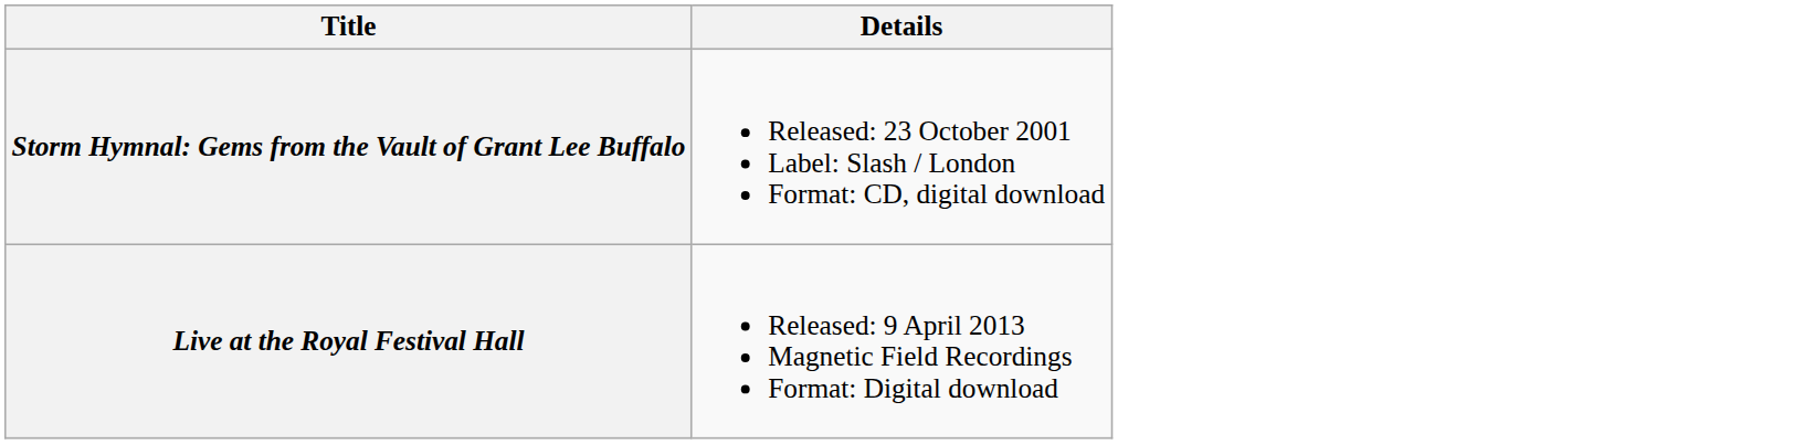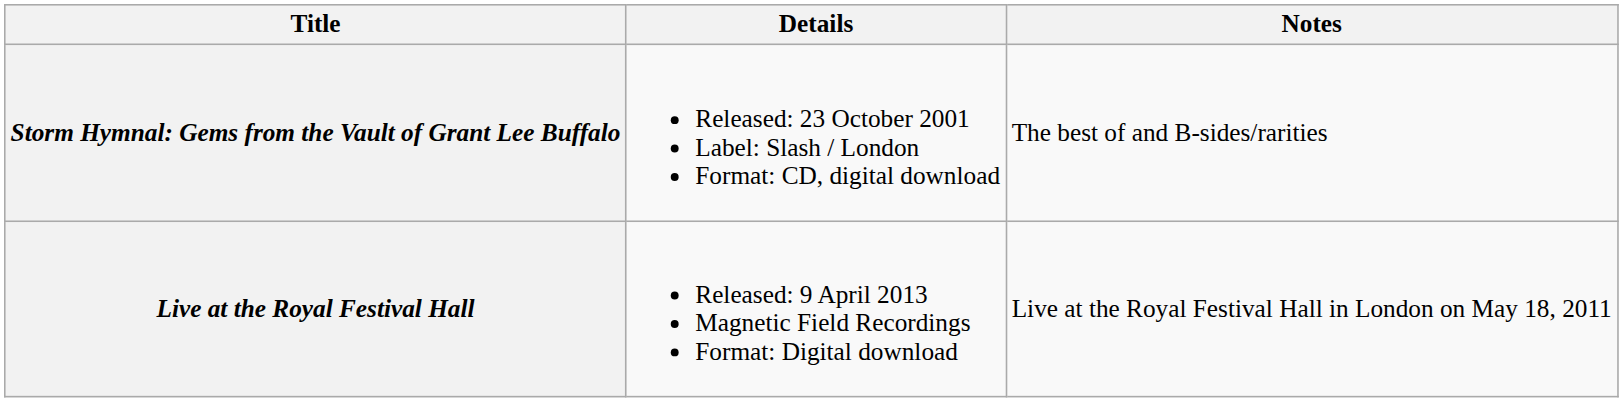 <table class="wikitable plainrowheaders">
 <tr>
 <th scope="col">Title</th>
 <th scope="col">Details</th>
+<th scope="col">Notes</th>
 </tr>
 <tr>
 <th scope="row"><em>Storm Hymnal: Gems from the Vault of Grant Lee Buffalo</em></th>
 <td><br><ul><li>Released: 23 October 2001</li><li>Label: Slash / London</li><li>Format: CD, digital download</li></ul></td>
+<td>The best of and B-sides/rarities</td>
 </tr>
 <tr>
 <th scope="row"><em>Live at the Royal Festival Hall</em></th>
 <td><br><ul><li>Released: 9 April 2013</li><li>Magnetic Field Recordings</li><li>Format: Digital download</li></ul></td>
+<td>Live at the Royal Festival Hall in London on May 18, 2011</td>
 </tr>
 </table>
